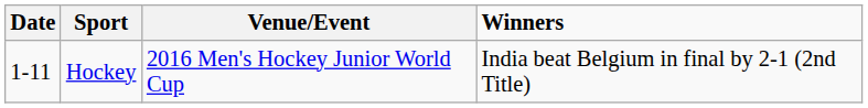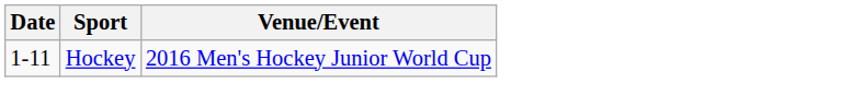 <table class="wikitable sortable">
 <tr>
 <th>Date</th>
 <th>Sport</th>
 <th>Venue/Event</th>
-<td><strong>Winners</strong></td>
 </tr>
 <tr>
 <td>1-11</td>
 <td><a href='#'>Hockey</a></td>
 <td><a href='#'>2016 Men's Hockey Junior World Cup</a></td>
-<td>India beat Belgium in final by 2-1 (2nd Title)</td>
 </tr>
 </table>
